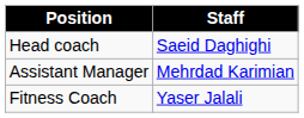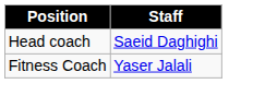 <table class="wikitable">
 <tr>
 <th style="color:white; background:#000000;">Position</th>
 <th style="color:white; background:#000000;">Staff</th>
 </tr>
 <tr>
 <td>Head coach</td>
 <td> <a href='#'>Saeid Daghighi</a></td>
 </tr>
 <tr>
-<td>Assistant Manager</td>
-<td> <a href='#'>Mehrdad Karimian</a></td>
-</tr>
-<tr>
 <td>Fitness Coach</td>
 <td> <a href='#'>Yaser Jalali</a></td>
 </tr>
 </table>
